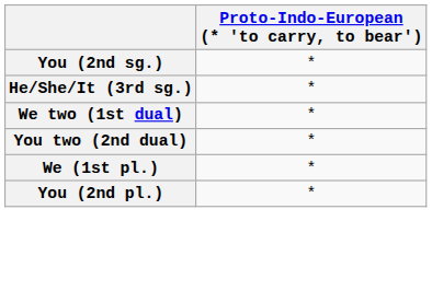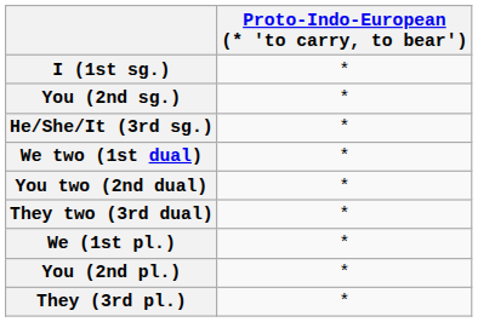 <table class="wikitable" style="text-align: center;">
 <tr>
 <th></th>
 <th><a href='#'>Proto-Indo-European</a><br> (* 'to carry, to bear')</th>
+</tr>
+<tr>
+<th>I (1st sg.)</th>
+<td>*</td>
 </tr>
 <tr>
 <th>You (2nd sg.)</th>
 <td>*</td>
 </tr>
 <tr>
 <th>He/She/It (3rd sg.)</th>
 <td>*</td>
 </tr>
 <tr>
 <th>We two (1st <a href='#'>dual</a>)</th>
 <td>*</td>
 </tr>
 <tr>
 <th>You two (2nd dual)</th>
 <td>*</td>
 </tr>
 <tr>
+<th>They two (3rd dual)</th>
+<td>*</td>
+</tr>
+<tr>
 <th>We (1st pl.)</th>
 <td>*</td>
 </tr>
 <tr>
 <th>You (2nd pl.)</th>
 <td>*</td>
 </tr>
+<tr>
+<th>They (3rd pl.)</th>
+<td>*</td>
+</tr>
 </table>
